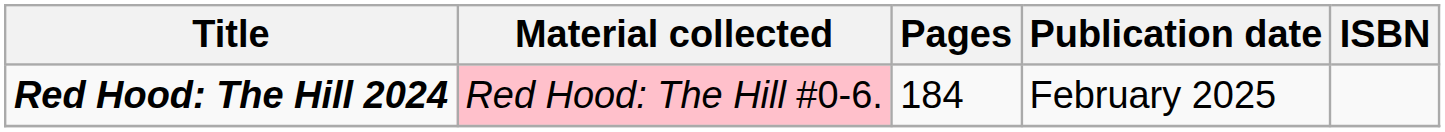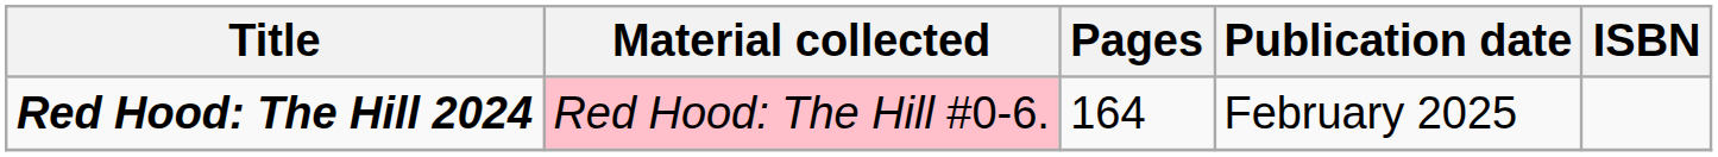 <table class="wikitable">
 <tr>
 <th>Title</th>
 <th>Material collected</th>
 <th>Pages</th>
 <th>Publication date</th>
 <th>ISBN</th>
 </tr>
 <tr>
 <td><strong><em>Red Hood: The Hill 2024</em></strong></td>
 <td style="background: pink;"><em>Red Hood: The Hill</em> #0-6.</td>
-<td>184</td>
+<td>164</td>
 <td>February 2025</td>
 <td></td>
 </tr>
 <tr>
 </tr>
 </table>
